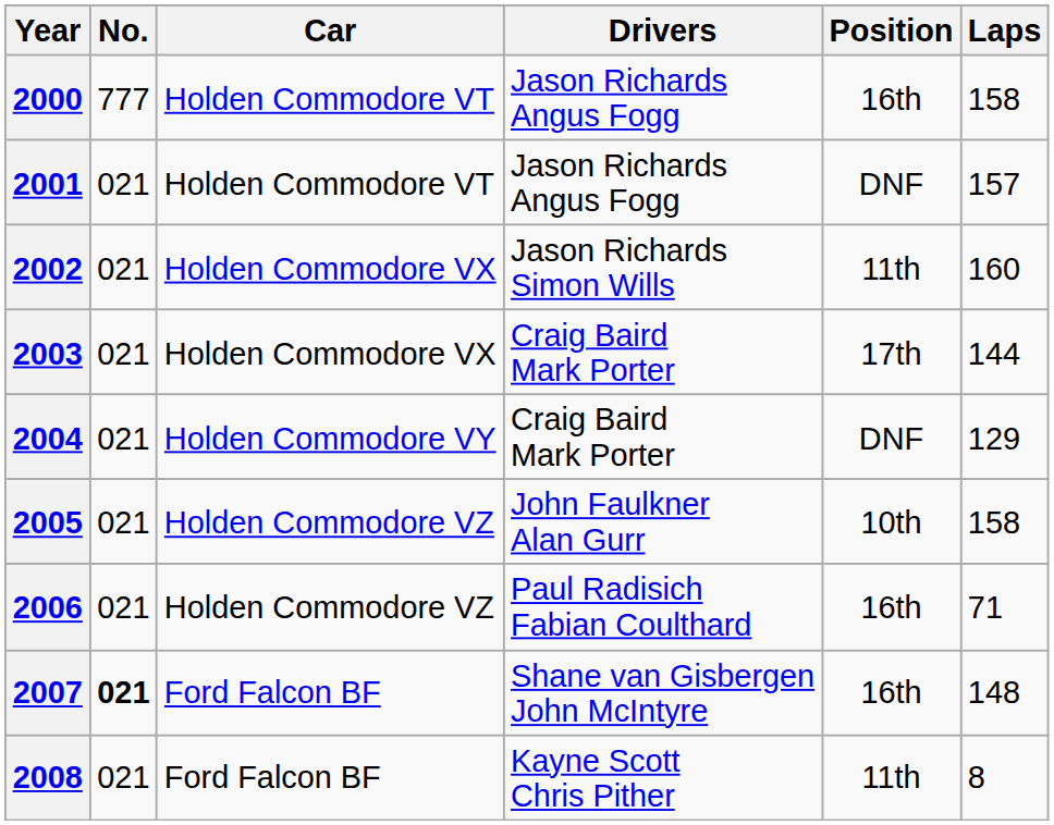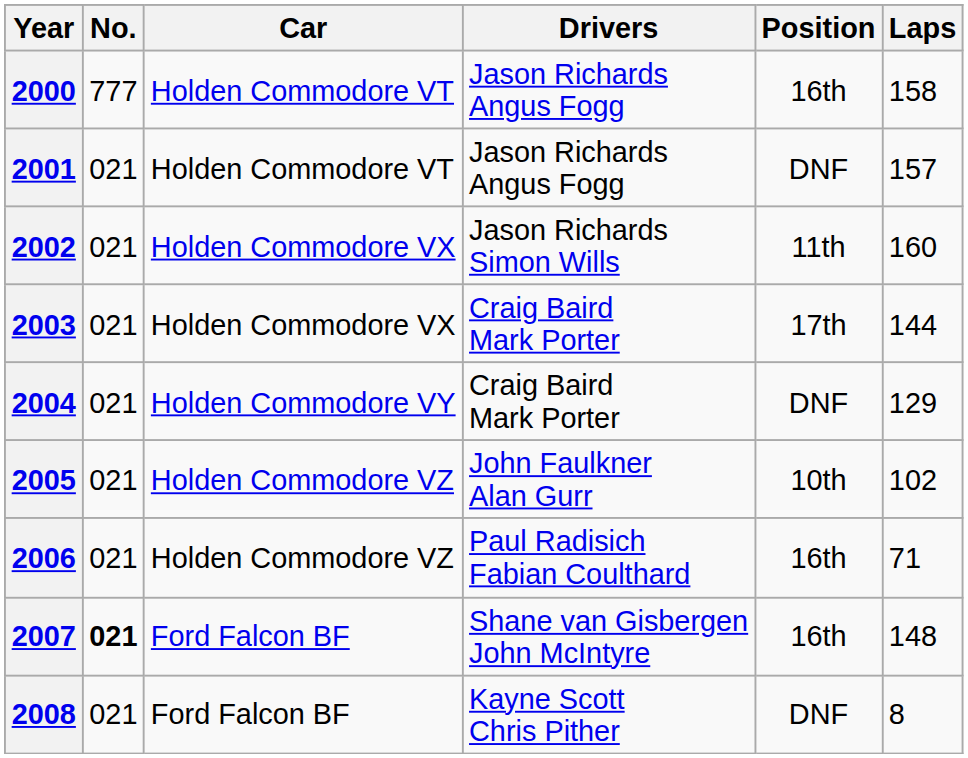 <table class="wikitable" style="font-size: 95%;">
 <tr>
 <th>Year</th>
 <th>No.</th>
 <th>Car</th>
 <th>Drivers</th>
 <th>Position</th>
 <th>Laps</th>
 </tr>
 <tr>
 <th><a href='#'>2000</a></th>
 <td>777</td>
 <td><a href='#'>Holden Commodore VT</a></td>
 <td> <a href='#'>Jason Richards</a><br> <a href='#'>Angus Fogg</a></td>
 <td align="center">16th</td>
 <td>158</td>
 </tr>
 <tr>
 <th><a href='#'>2001</a></th>
 <td>021</td>
 <td>Holden Commodore VT</td>
 <td> Jason Richards<br> Angus Fogg</td>
 <td align="center">DNF</td>
 <td>157</td>
 </tr>
 <tr>
 <th><a href='#'>2002</a></th>
 <td>021</td>
 <td><a href='#'>Holden Commodore VX</a></td>
 <td> Jason Richards<br> <a href='#'>Simon Wills</a></td>
 <td align="center">11th</td>
 <td>160</td>
 </tr>
 <tr>
 <th><a href='#'>2003</a></th>
 <td>021</td>
 <td>Holden Commodore VX</td>
 <td> <a href='#'>Craig Baird</a><br> <a href='#'>Mark Porter</a></td>
 <td align="center">17th</td>
 <td>144</td>
 </tr>
 <tr>
 <th><a href='#'>2004</a></th>
 <td>021</td>
 <td><a href='#'>Holden Commodore VY</a></td>
 <td> Craig Baird<br> Mark Porter</td>
 <td align="center">DNF</td>
 <td>129</td>
 </tr>
 <tr>
 <th><a href='#'>2005</a></th>
 <td>021</td>
 <td><a href='#'>Holden Commodore VZ</a></td>
 <td> <a href='#'>John Faulkner</a><br> <a href='#'>Alan Gurr</a></td>
 <td align="center">10th</td>
-<td>158</td>
+<td>102</td>
 </tr>
 <tr>
 <th><a href='#'>2006</a></th>
 <td>021</td>
 <td>Holden Commodore VZ</td>
 <td> <a href='#'>Paul Radisich</a><br> <a href='#'>Fabian Coulthard</a></td>
 <td align="center">16th</td>
 <td>71</td>
 </tr>
 <tr>
 <th><a href='#'>2007</a></th>
 <td><strong>021</strong></td>
 <td><a href='#'>Ford Falcon BF</a></td>
 <td> <a href='#'>Shane van Gisbergen</a><br> <a href='#'>John McIntyre</a></td>
 <td align="center">16th</td>
 <td>148</td>
 </tr>
 <tr>
 <th><a href='#'>2008</a></th>
 <td>021</td>
 <td>Ford Falcon BF</td>
 <td> <a href='#'>Kayne Scott</a><br> <a href='#'>Chris Pither</a></td>
-<td align="center">11th</td>
+<td align="center">DNF</td>
 <td>8</td>
 </tr>
 </table>
